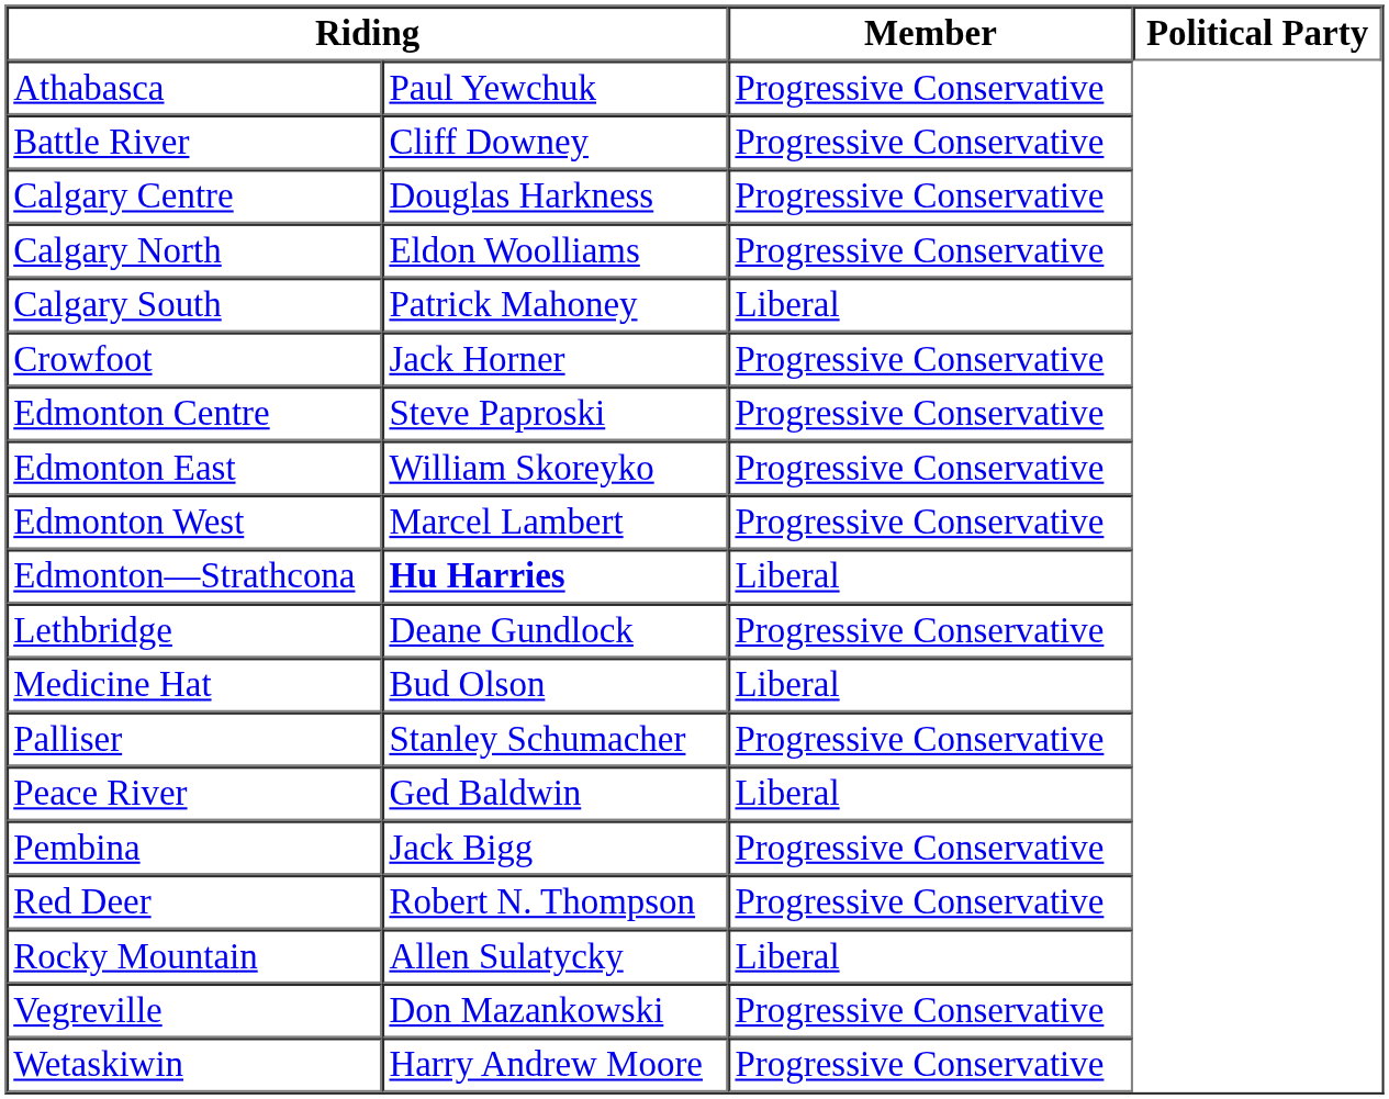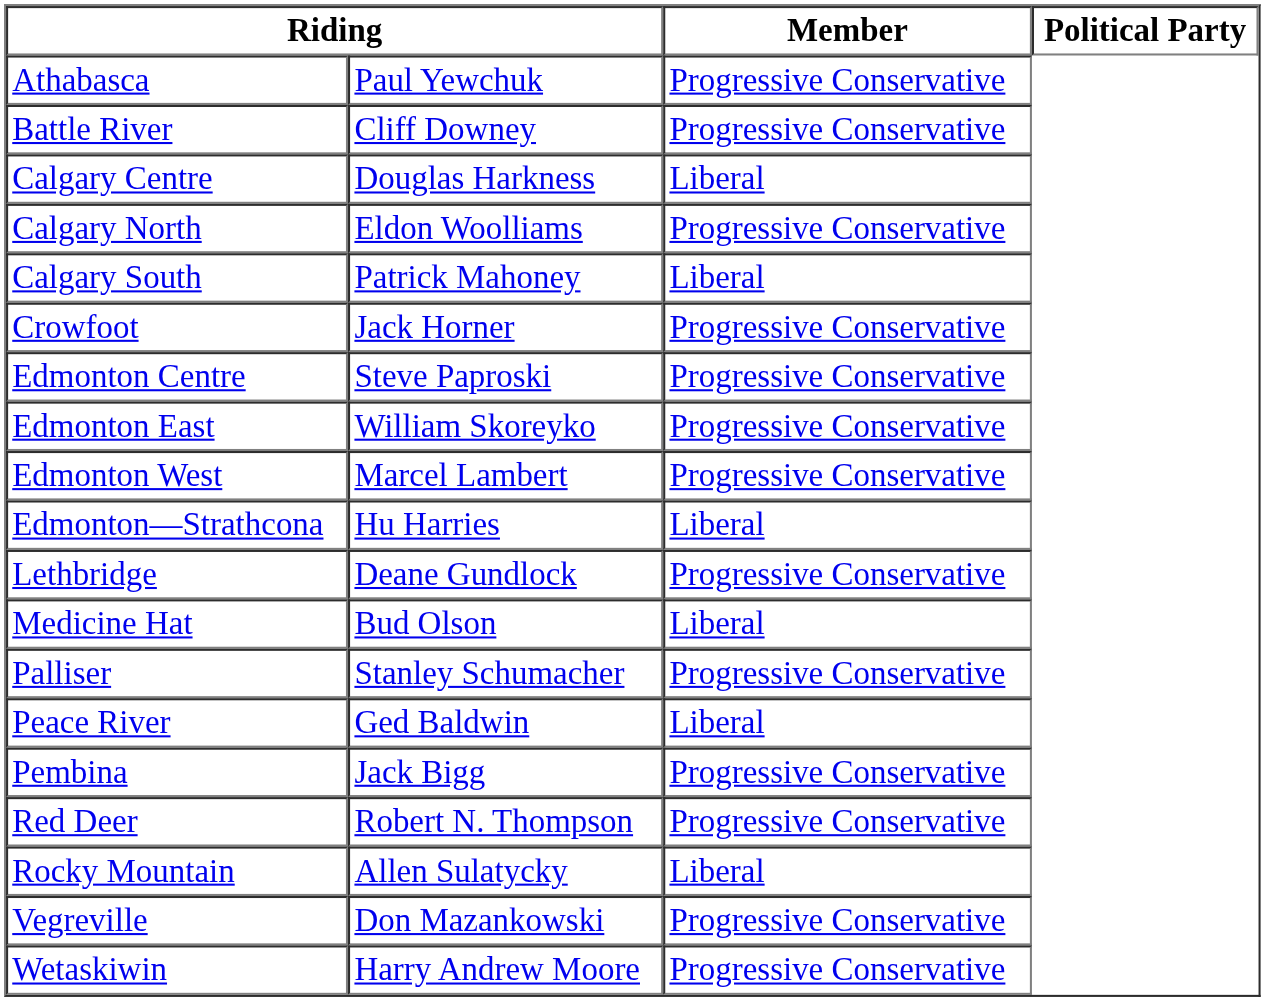 <table border="1" table width="610" cellpadding="2" cellspacing="0">
 <tr>
 <th colspan=2>Riding</th>
 <th>Member</th>
 <th>Political Party</th>
 </tr>
 <tr>
 <td><a href='#'>Athabasca</a></td>
 <td><a href='#'>Paul Yewchuk</a></td>
 <td><a href='#'>Progressive Conservative</a></td>
 </tr>
 <tr>
 <td><a href='#'>Battle River</a></td>
 <td><a href='#'>Cliff Downey</a></td>
 <td><a href='#'>Progressive Conservative</a></td>
 </tr>
 <tr>
 <td><a href='#'>Calgary Centre</a></td>
 <td><a href='#'>Douglas Harkness</a></td>
-<td><a href='#'>Progressive Conservative</a></td>
+<td><a href='#'>Liberal</a></td>
 </tr>
 <tr>
 <td><a href='#'>Calgary North</a></td>
 <td><a href='#'>Eldon Woolliams</a></td>
 <td><a href='#'>Progressive Conservative</a></td>
 </tr>
 <tr>
 <td><a href='#'>Calgary South</a></td>
 <td><a href='#'>Patrick Mahoney</a></td>
 <td><a href='#'>Liberal</a></td>
 </tr>
 <tr>
 <td><a href='#'>Crowfoot</a></td>
 <td><a href='#'>Jack Horner</a></td>
 <td><a href='#'>Progressive Conservative</a></td>
 </tr>
 <tr>
 <td><a href='#'>Edmonton Centre</a></td>
 <td><a href='#'>Steve Paproski</a></td>
 <td><a href='#'>Progressive Conservative</a></td>
 </tr>
 <tr>
 <td><a href='#'>Edmonton East</a></td>
 <td><a href='#'>William Skoreyko</a></td>
 <td><a href='#'>Progressive Conservative</a></td>
 </tr>
 <tr>
 <td><a href='#'>Edmonton West</a></td>
 <td><a href='#'>Marcel Lambert</a></td>
 <td><a href='#'>Progressive Conservative</a></td>
 </tr>
 <tr>
 <td><a href='#'>Edmonton—Strathcona</a></td>
-<td><strong><a href='#'>Hu Harries</a></strong></td>
+<td><a href='#'>Hu Harries</a></td>
 <td><a href='#'>Liberal</a></td>
 </tr>
 <tr>
 <td><a href='#'>Lethbridge</a></td>
 <td><a href='#'>Deane Gundlock</a></td>
 <td><a href='#'>Progressive Conservative</a></td>
 </tr>
 <tr>
 <td><a href='#'>Medicine Hat</a></td>
 <td><a href='#'>Bud Olson</a></td>
 <td><a href='#'>Liberal</a></td>
 </tr>
 <tr>
 <td><a href='#'>Palliser</a></td>
 <td><a href='#'>Stanley Schumacher</a></td>
 <td><a href='#'>Progressive Conservative</a></td>
 </tr>
 <tr>
 <td><a href='#'>Peace River</a></td>
 <td><a href='#'>Ged Baldwin</a></td>
 <td><a href='#'>Liberal</a></td>
 </tr>
 <tr>
 <td><a href='#'>Pembina</a></td>
 <td><a href='#'>Jack Bigg</a></td>
 <td><a href='#'>Progressive Conservative</a></td>
 </tr>
 <tr>
 <td><a href='#'>Red Deer</a></td>
 <td><a href='#'>Robert N. Thompson</a></td>
 <td><a href='#'>Progressive Conservative</a></td>
 </tr>
 <tr>
 <td><a href='#'>Rocky Mountain</a></td>
 <td><a href='#'>Allen Sulatycky</a></td>
 <td><a href='#'>Liberal</a></td>
 </tr>
 <tr>
 <td><a href='#'>Vegreville</a></td>
 <td><a href='#'>Don Mazankowski</a></td>
 <td><a href='#'>Progressive Conservative</a></td>
 </tr>
 <tr>
 <td><a href='#'>Wetaskiwin</a></td>
 <td><a href='#'>Harry Andrew Moore</a></td>
 <td><a href='#'>Progressive Conservative</a></td>
 </tr>
 </table>
